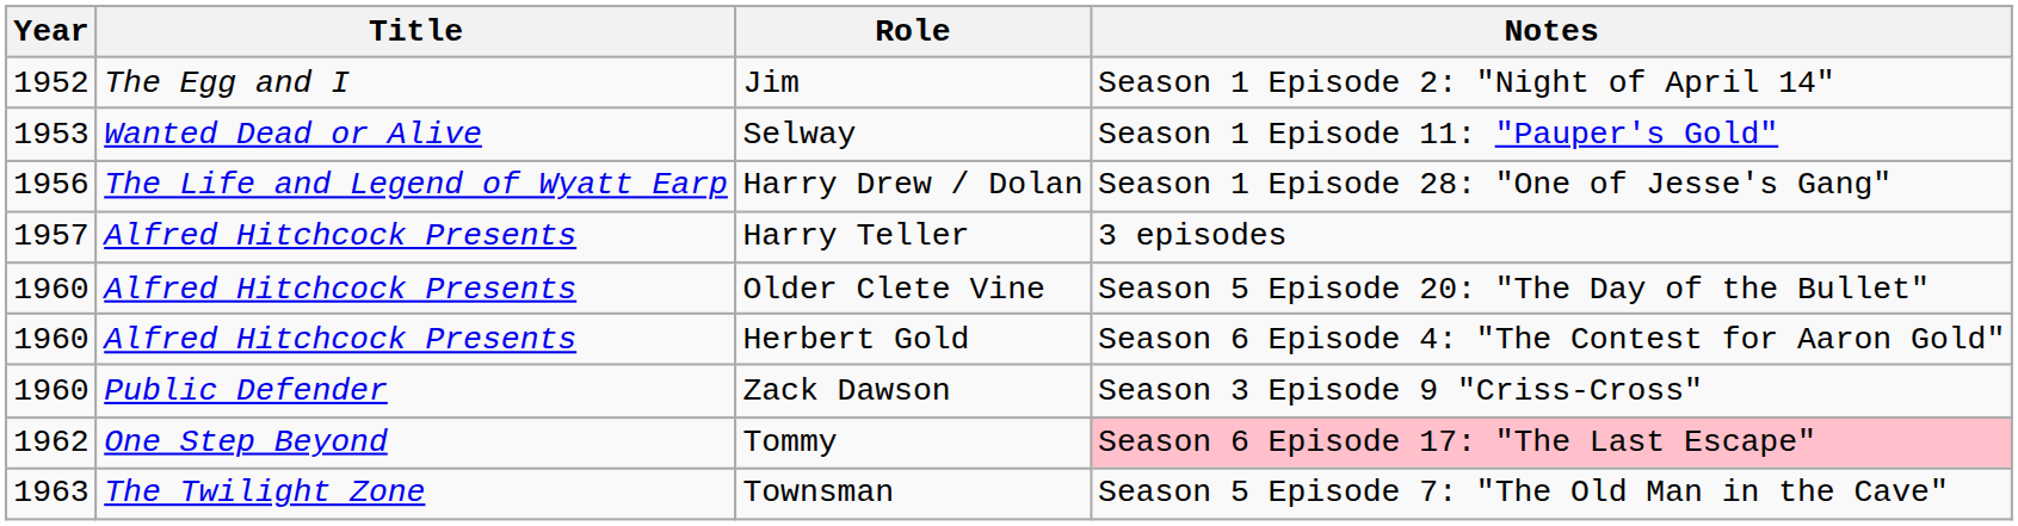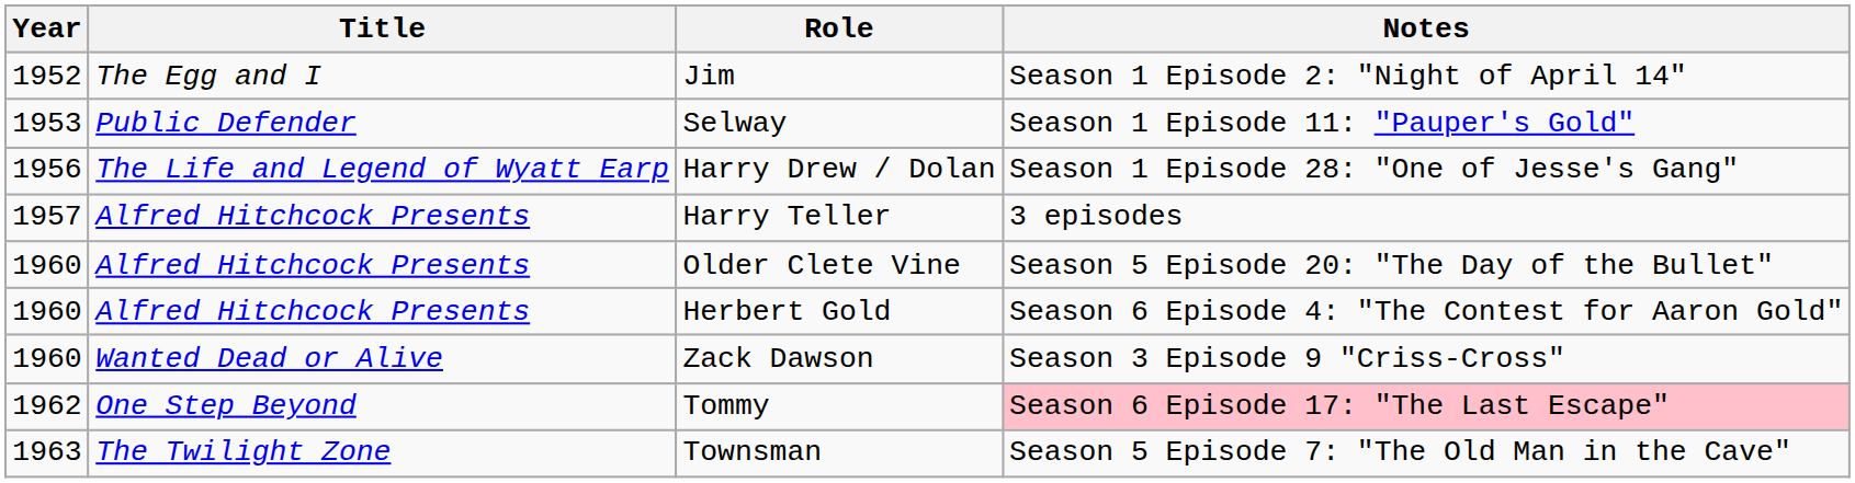 <table class="wikitable plainrowheaders sortable">
 <tr>
 <th scope="col">Year</th>
 <th scope="col">Title</th>
 <th scope="col">Role</th>
 <th scope="col" class="unsortable">Notes</th>
 </tr>
 <tr>
 <td>1952</td>
 <td><em>The Egg and I</em></td>
 <td>Jim</td>
 <td>Season 1 Episode 2: "Night of April 14"</td>
 </tr>
 <tr>
 <td>1953</td>
-<td><em><a href='#'>Wanted Dead or Alive</a></em></td>
+<td><em><a href='#'>Public Defender</a></em></td>
 <td>Selway</td>
 <td>Season 1 Episode 11: <a href='#'>"Pauper's Gold"</a></td>
 </tr>
 <tr>
 <td>1956</td>
 <td><em><a href='#'>The Life and Legend of Wyatt Earp</a></em></td>
 <td>Harry Drew / Dolan</td>
 <td>Season 1 Episode 28:  "One of Jesse's Gang"</td>
 </tr>
 <tr>
 <td>1957</td>
 <td><em><a href='#'>Alfred Hitchcock Presents</a></em></td>
 <td>Harry Teller</td>
 <td>3 episodes</td>
 </tr>
 <tr>
 <td>1960</td>
 <td><em><a href='#'>Alfred Hitchcock Presents</a></em></td>
 <td>Older Clete Vine</td>
 <td>Season 5 Episode 20: "The Day of the Bullet"</td>
 </tr>
 <tr>
 <td>1960</td>
 <td><em><a href='#'>Alfred Hitchcock Presents</a></em></td>
 <td>Herbert Gold</td>
 <td>Season 6 Episode 4: "The Contest for Aaron Gold"</td>
 </tr>
 <tr>
 <td>1960</td>
-<td><em><a href='#'>Public Defender</a></em></td>
+<td><em><a href='#'>Wanted Dead or Alive</a></em></td>
 <td>Zack Dawson</td>
 <td>Season 3 Episode 9 "Criss-Cross"</td>
 </tr>
 <tr>
 <td>1962</td>
 <td><em><a href='#'>One Step Beyond</a></em></td>
 <td>Tommy</td>
 <td style="background: pink;">Season 6 Episode 17: "The Last Escape"</td>
 </tr>
 <tr>
 <td>1963</td>
 <td><em><a href='#'>The Twilight Zone</a></em></td>
 <td>Townsman</td>
 <td>Season 5 Episode 7: "The Old Man in the Cave"</td>
 </tr>
 </table>
